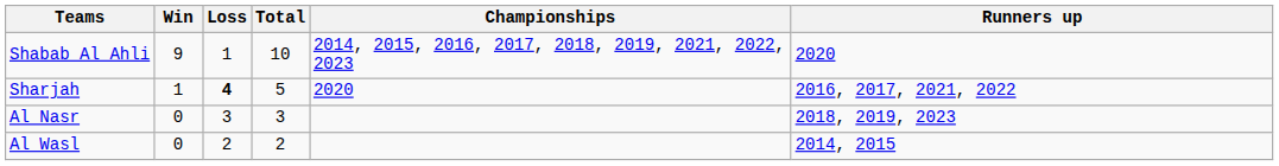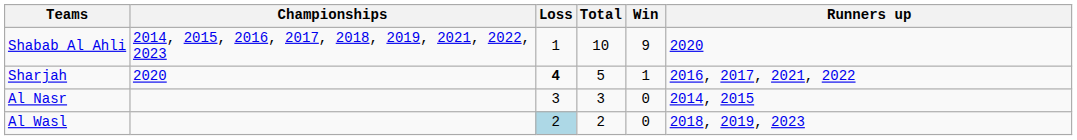 <table class="wikitable sortable" style="text-align:center; font-size:95%">
 <tr>
 <th>Teams</th>
-<th width="30">Win</th>
+<th width="350">Championships</th>
 <th width="30">Loss</th>
 <th>Total</th>
-<th width="350">Championships</th>
+<th width="30">Win</th>
 <th width="350">Runners up</th>
 </tr>
 <tr>
 <td style="text-align:left"><a href='#'>Shabab Al Ahli</a></td>
-<td>9</td>
+<td style="text-align:left"><a href='#'>2014</a>, <a href='#'>2015</a>, <a href='#'>2016</a>, <a href='#'>2017</a>, <a href='#'>2018</a>, <a href='#'>2019</a>, <a href='#'>2021</a>, <a href='#'>2022</a>, <a href='#'>2023</a></td>
 <td>1</td>
 <td>10</td>
-<td style="text-align:left"><a href='#'>2014</a>, <a href='#'>2015</a>, <a href='#'>2016</a>, <a href='#'>2017</a>, <a href='#'>2018</a>, <a href='#'>2019</a>, <a href='#'>2021</a>, <a href='#'>2022</a>, <a href='#'>2023</a></td>
+<td>9</td>
 <td style="text-align:left"><a href='#'>2020</a></td>
 </tr>
 <tr>
 <td style="text-align:left"><a href='#'>Sharjah</a></td>
-<td>1</td>
+<td style="text-align:left"><a href='#'>2020</a></td>
 <td><strong>4</strong></td>
 <td>5</td>
-<td style="text-align:left"><a href='#'>2020</a></td>
+<td>1</td>
 <td style="text-align:left"><a href='#'>2016</a>, <a href='#'>2017</a>, <a href='#'>2021</a>, <a href='#'>2022</a></td>
 </tr>
 <tr>
 <td style="text-align:left"><a href='#'>Al Nasr</a></td>
-<td>0</td>
+<td style="text-align:left"></td>
 <td>3</td>
 <td>3</td>
-<td style="text-align:left"></td>
-<td style="text-align:left"><a href='#'>2018</a>, <a href='#'>2019</a>, <a href='#'>2023</a></td>
+<td>0</td>
+<td style="text-align:left"><a href='#'>2014</a>, <a href='#'>2015</a></td>
 </tr>
 <tr>
 <td style="text-align:left"><a href='#'>Al Wasl</a></td>
+<td style="text-align:left"></td>
+<td style="background: lightblue;">2</td>
+<td>2</td>
 <td>0</td>
-<td>2</td>
-<td>2</td>
-<td style="text-align:left"></td>
-<td style="text-align:left"><a href='#'>2014</a>, <a href='#'>2015</a></td>
+<td style="text-align:left"><a href='#'>2018</a>, <a href='#'>2019</a>, <a href='#'>2023</a></td>
 </tr>
 </table>
